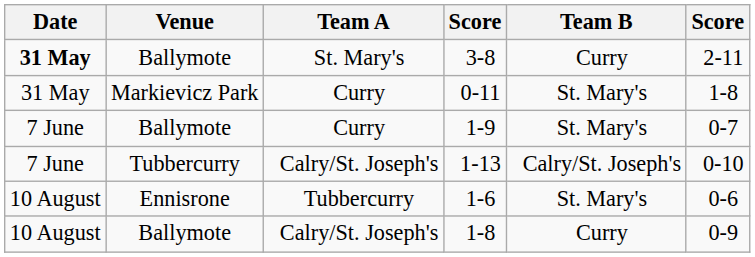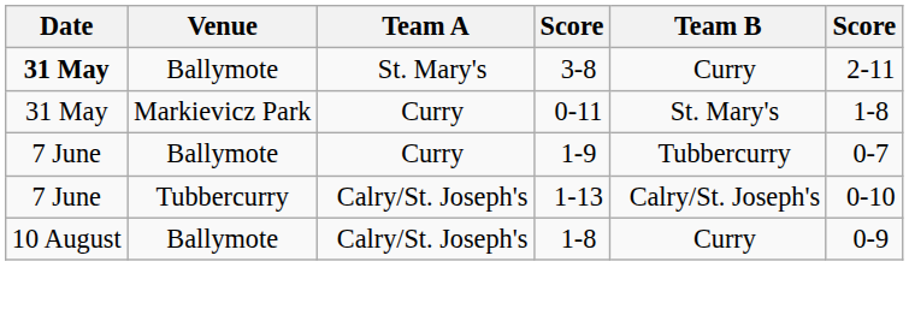 <table class="wikitable">
 <tr>
 <th>Date</th>
 <th>Venue</th>
 <th>Team A</th>
 <th>Score</th>
 <th>Team B</th>
 <th>Score</th>
 </tr>
 <tr align="center">
 <td><strong>31 May</strong></td>
 <td>Ballymote</td>
 <td>  St. Mary's</td>
 <td>  3-8</td>
 <td>  Curry</td>
 <td>  2-11</td>
 </tr>
 <tr align="center">
 <td>31 May</td>
 <td>Markievicz Park</td>
 <td>  Curry</td>
 <td>  0-11</td>
 <td>  St. Mary's</td>
 <td>  1-8</td>
 </tr>
 <tr align="center">
 <td>7 June</td>
 <td>Ballymote</td>
 <td>  Curry</td>
 <td>  1-9</td>
-<td>  St. Mary's</td>
+<td>  Tubbercurry</td>
 <td>  0-7</td>
 </tr>
 <tr align="center">
 <td>7 June</td>
 <td>Tubbercurry</td>
 <td>  Calry/St. Joseph's</td>
 <td>  1-13</td>
 <td>  Calry/St. Joseph's</td>
 <td>  0-10</td>
 </tr>
 <tr align="center">
 <td>10 August</td>
-<td>Ennisrone</td>
-<td>  Tubbercurry</td>
-<td>  1-6</td>
-<td>  St. Mary's</td>
-<td>  0-6</td>
-</tr>
-<tr align="center">
-<td>10 August</td>
 <td>Ballymote</td>
 <td>  Calry/St. Joseph's</td>
 <td>  1-8</td>
 <td>  Curry</td>
 <td>  0-9</td>
 </tr>
 </table>
